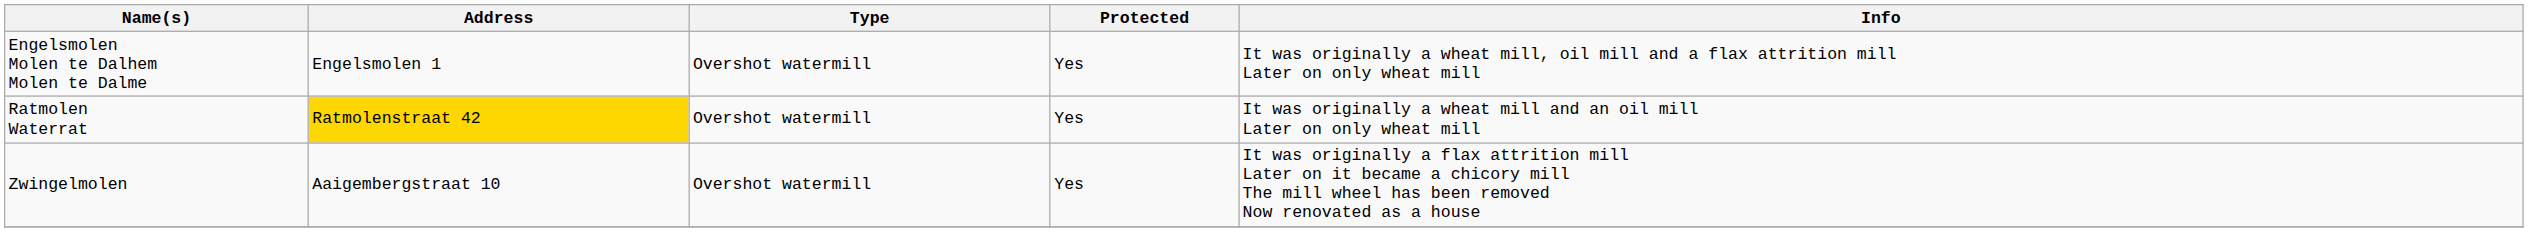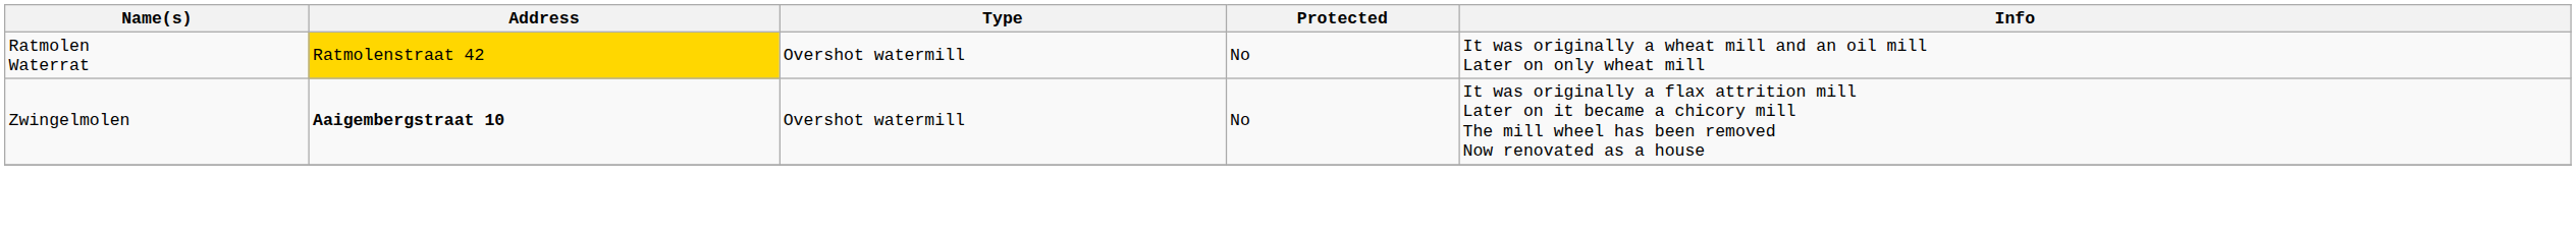 <table class="wikitable" width="100%">
 <tr>
 <th>Name(s)</th>
 <th>Address</th>
 <th>Type</th>
 <th>Protected</th>
 <th>Info</th>
 </tr>
 <tr>
-<td>Engelsmolen <br> Molen te Dalhem <br> Molen te Dalme</td>
-<td>Engelsmolen 1</td>
-<td>Overshot watermill</td>
-<td> Yes</td>
-<td>It was originally a wheat mill, oil mill and a flax attrition mill <br> Later on only wheat mill</td>
-</tr>
-<tr>
 <td>Ratmolen <br> Waterrat</td>
 <td style="background: gold;">Ratmolenstraat 42</td>
 <td>Overshot watermill</td>
-<td> Yes</td>
+<td> No</td>
 <td>It was originally a wheat mill and an oil mill <br> Later on only wheat mill</td>
 </tr>
 <tr>
 <td>Zwingelmolen</td>
-<td>Aaigembergstraat 10</td>
+<td><strong>Aaigembergstraat 10</strong></td>
 <td>Overshot watermill</td>
-<td> Yes</td>
+<td> No</td>
 <td>It was originally a flax attrition mill <br> Later on it became a chicory mill <br> The mill wheel has been removed <br> Now renovated as a house</td>
 </tr>
 <tr>
 </tr>
 </table>
